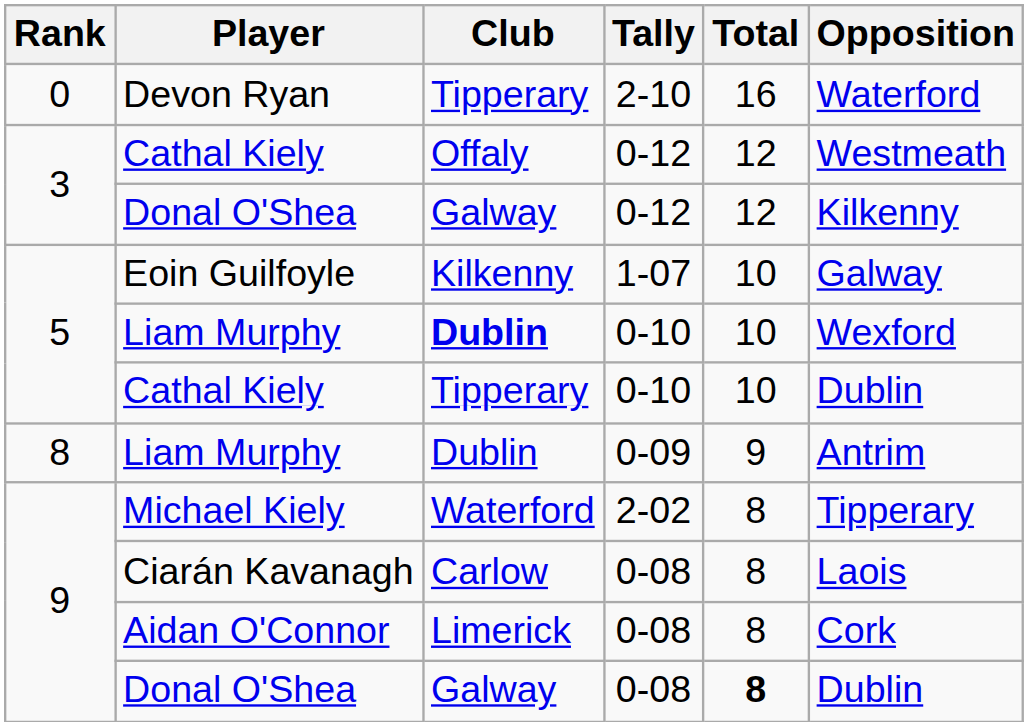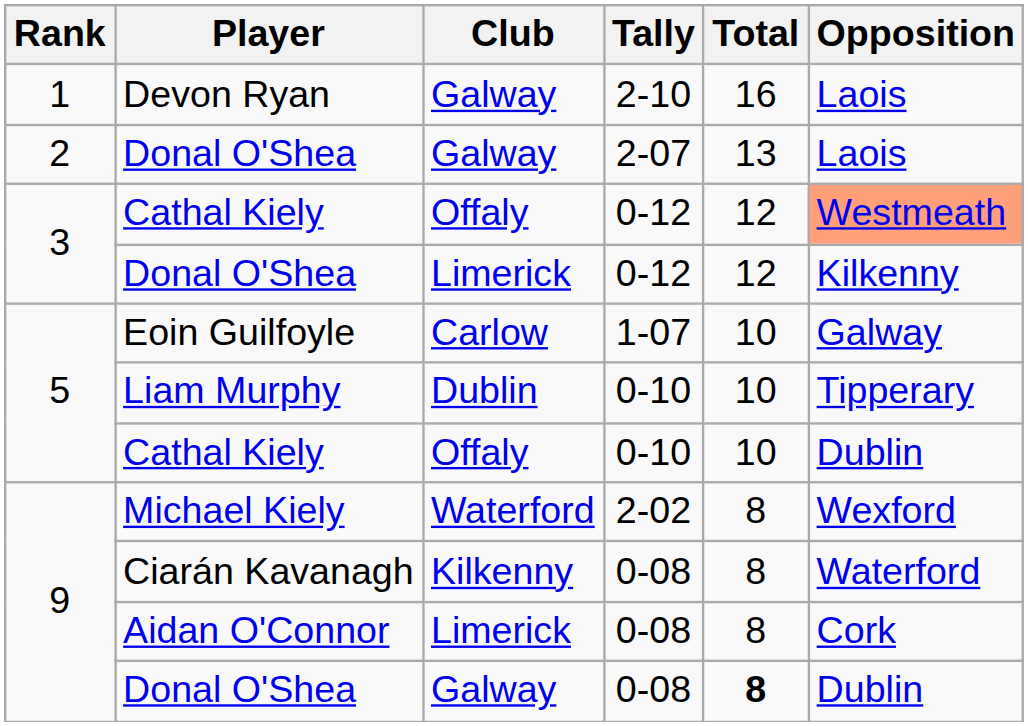 <table class="wikitable">
 <tr>
 <th>Rank</th>
 <th>Player</th>
 <th>Club</th>
 <th>Tally</th>
 <th>Total</th>
 <th>Opposition</th>
 </tr>
 <tr>
-<td rowspan="1" style="text-align:center;">0</td>
+<td rowspan="1" style="text-align:center;">1</td>
 <td>Devon Ryan</td>
-<td><a href='#'>Tipperary</a></td>
+<td><a href='#'>Galway</a></td>
 <td align=center>2-10</td>
 <td align=center>16</td>
-<td><a href='#'>Waterford</a></td>
+<td><a href='#'>Laois</a></td>
+</tr>
+<tr>
+<td rowspan="1" style="text-align:center;">2</td>
+<td><a href='#'>Donal O'Shea</a></td>
+<td><a href='#'>Galway</a></td>
+<td align=center>2-07</td>
+<td align=center>13</td>
+<td><a href='#'>Laois</a></td>
 </tr>
 <tr>
 <td rowspan="2" style="text-align:center;">3</td>
 <td><a href='#'>Cathal Kiely</a></td>
 <td><a href='#'>Offaly</a></td>
 <td align=center>0-12</td>
 <td align=center>12</td>
-<td><a href='#'>Westmeath</a></td>
+<td style="background: lightsalmon;"><a href='#'>Westmeath</a></td>
 </tr>
 <tr>
 <td><a href='#'>Donal O'Shea</a></td>
-<td><a href='#'>Galway</a></td>
+<td><a href='#'>Limerick</a></td>
 <td align=center>0-12</td>
 <td align=center>12</td>
 <td><a href='#'>Kilkenny</a></td>
 </tr>
 <tr>
 <td rowspan="3" style="text-align:center;">5</td>
 <td>Eoin Guilfoyle</td>
-<td><a href='#'>Kilkenny</a></td>
+<td><a href='#'>Carlow</a></td>
 <td align=center>1-07</td>
 <td align=center>10</td>
 <td><a href='#'>Galway</a></td>
 </tr>
 <tr>
 <td><a href='#'>Liam Murphy</a></td>
-<td><strong><a href='#'>Dublin</a></strong></td>
+<td><a href='#'>Dublin</a></td>
 <td align=center>0-10</td>
 <td align=center>10</td>
-<td><a href='#'>Wexford</a></td>
+<td><a href='#'>Tipperary</a></td>
 </tr>
 <tr>
 <td><a href='#'>Cathal Kiely</a></td>
-<td><a href='#'>Tipperary</a></td>
+<td><a href='#'>Offaly</a></td>
 <td align=center>0-10</td>
 <td align=center>10</td>
 <td><a href='#'>Dublin</a></td>
-</tr>
-<tr>
-<td rowspan="1" style="text-align:center;">8</td>
-<td><a href='#'>Liam Murphy</a></td>
-<td><a href='#'>Dublin</a></td>
-<td align=center>0-09</td>
-<td align=center>9</td>
-<td><a href='#'>Antrim</a></td>
 </tr>
 <tr>
 <td rowspan="4" style="text-align:center;">9</td>
 <td><a href='#'>Michael Kiely</a></td>
 <td><a href='#'>Waterford</a></td>
 <td align=center>2-02</td>
 <td align=center>8</td>
-<td><a href='#'>Tipperary</a></td>
+<td><a href='#'>Wexford</a></td>
 </tr>
 <tr>
 <td>Ciarán Kavanagh</td>
-<td><a href='#'>Carlow</a></td>
+<td><a href='#'>Kilkenny</a></td>
 <td align=center>0-08</td>
 <td align=center>8</td>
-<td><a href='#'>Laois</a></td>
+<td><a href='#'>Waterford</a></td>
 </tr>
 <tr>
 <td><a href='#'>Aidan O'Connor</a></td>
 <td><a href='#'>Limerick</a></td>
 <td align=center>0-08</td>
 <td align=center>8</td>
 <td><a href='#'>Cork</a></td>
 </tr>
 <tr>
 <td><a href='#'>Donal O'Shea</a></td>
 <td><a href='#'>Galway</a></td>
 <td align=center>0-08</td>
 <td align=center><strong>8</strong></td>
 <td><a href='#'>Dublin</a></td>
 </tr>
 </table>
